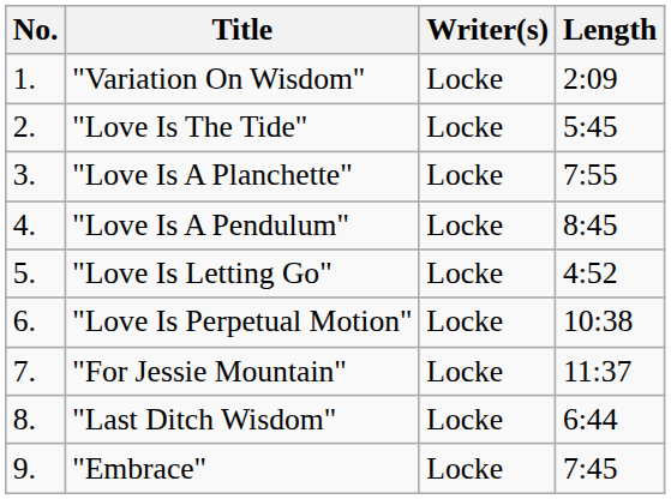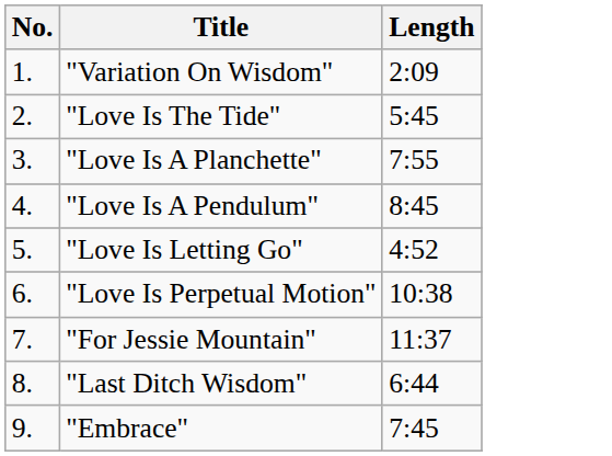 <table class="wikitable sortable">
 <tr>
 <th>No.</th>
 <th>Title</th>
-<th>Writer(s)</th>
 <th>Length</th>
 </tr>
 <tr>
 <td>1.</td>
 <td>"Variation On Wisdom"</td>
-<td>Locke</td>
 <td>2:09</td>
 </tr>
 <tr>
 <td>2.</td>
 <td>"Love Is The Tide"</td>
-<td>Locke</td>
 <td>5:45</td>
 </tr>
 <tr>
 <td>3.</td>
 <td>"Love Is A Planchette"</td>
-<td>Locke</td>
 <td>7:55</td>
 </tr>
 <tr>
 <td>4.</td>
 <td>"Love Is A Pendulum"</td>
-<td>Locke</td>
 <td>8:45</td>
 </tr>
 <tr>
 <td>5.</td>
 <td>"Love Is Letting Go"</td>
-<td>Locke</td>
 <td>4:52</td>
 </tr>
 <tr>
 <td>6.</td>
 <td>"Love Is Perpetual Motion"</td>
-<td>Locke</td>
 <td>10:38</td>
 </tr>
 <tr>
 <td>7.</td>
 <td>"For Jessie Mountain"</td>
-<td>Locke</td>
 <td>11:37</td>
 </tr>
 <tr>
 <td>8.</td>
 <td>"Last Ditch Wisdom"</td>
-<td>Locke</td>
 <td>6:44</td>
 </tr>
 <tr>
 <td>9.</td>
 <td>"Embrace"</td>
-<td>Locke</td>
 <td>7:45</td>
 </tr>
 </table>
